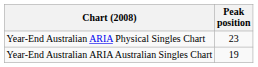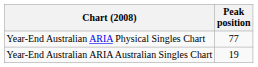 <table class="wikitable">
 <tr>
 <th>Chart (2008)</th>
 <th>Peak<br>position</th>
 </tr>
 <tr>
 <td align="left">Year-End Australian <a href='#'>ARIA</a> Physical Singles Chart</td>
-<td align="center">23</td>
+<td align="center">77</td>
 </tr>
 <tr>
 <td align="left">Year-End Australian ARIA Australian Singles Chart</td>
 <td align="center">19</td>
 </tr>
 </table>
